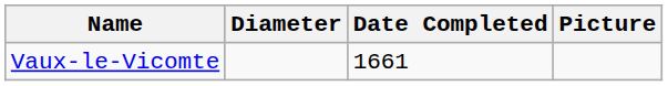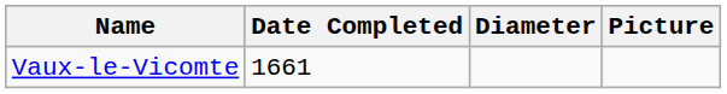 <table class="wikitable">
 <tr>
 <th>Name</th>
+<th>Date Completed</th>
 <th>Diameter</th>
-<th>Date Completed</th>
 <th>Picture</th>
 </tr>
 <tr>
 <td><a href='#'>Vaux-le-Vicomte</a></td>
+<td>1661</td>
 <td></td>
-<td>1661</td>
 <td></td>
 </tr>
 </table>
